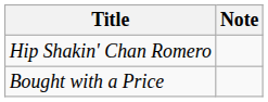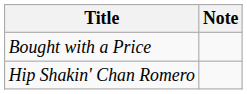 <table class="wikitable">
 <tr>
 <th>Title</th>
 <th>Note</th>
 </tr>
 <tr>
+<td><em>Bought with a Price</em></td>
+<td></td>
+</tr>
+<tr>
 <td><em>Hip Shakin' Chan Romero</em></td>
 <td></td>
 </tr>
-<tr>
-<td><em>Bought with a Price</em></td>
-<td></td>
-</tr>
 </table>
